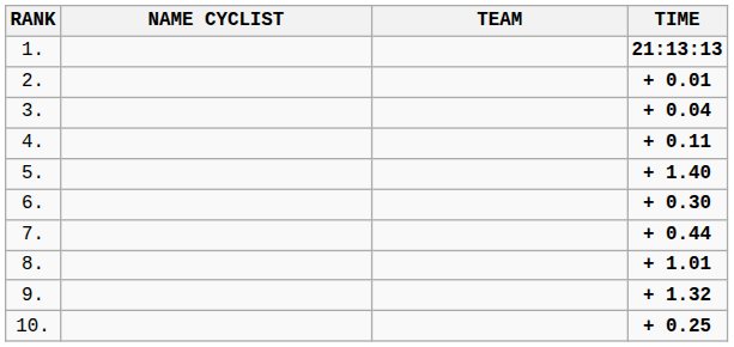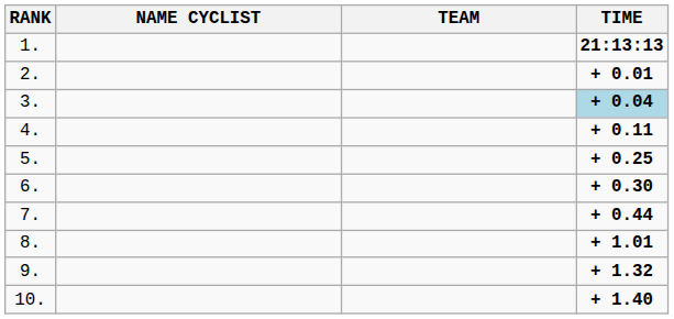 <table class="wikitable" style="font-size:95%;">
 <tr>
 <th>RANK</th>
 <th align="left" style="width: 16em">NAME CYCLIST</th>
 <th align="left" style="width: 13em">TEAM</th>
 <th>TIME</th>
 </tr>
 <tr>
 <td align="center">1.</td>
 <td></td>
 <td></td>
 <td align="center"><strong>21:13:13</strong></td>
 </tr>
 <tr>
 <td align="center">2.</td>
 <td></td>
 <td></td>
 <td align="center"><strong>+ 0.01</strong></td>
 </tr>
 <tr>
 <td align="center">3.</td>
 <td></td>
 <td></td>
-<td align="center"><strong>+ 0.04</strong></td>
+<td align="center" style="background: lightblue;"><strong>+ 0.04</strong></td>
 </tr>
 <tr>
 <td align="center">4.</td>
 <td></td>
 <td></td>
 <td align="center"><strong>+ 0.11</strong></td>
 </tr>
 <tr>
 <td align="center">5.</td>
 <td></td>
 <td></td>
-<td align="center"><strong>+ 1.40</strong></td>
+<td align="center"><strong>+ 0.25</strong></td>
 </tr>
 <tr>
 <td align="center">6.</td>
 <td></td>
 <td></td>
 <td align="center"><strong>+ 0.30</strong></td>
 </tr>
 <tr>
 <td align="center">7.</td>
 <td></td>
 <td></td>
 <td align="center"><strong>+ 0.44</strong></td>
 </tr>
 <tr>
 <td align="center">8.</td>
 <td></td>
 <td></td>
 <td align="center"><strong>+ 1.01</strong></td>
 </tr>
 <tr>
 <td align="center">9.</td>
 <td></td>
 <td></td>
 <td align="center"><strong>+ 1.32</strong></td>
 </tr>
 <tr>
 <td align="center">10.</td>
 <td></td>
 <td></td>
-<td align="center"><strong>+ 0.25</strong></td>
+<td align="center"><strong>+ 1.40</strong></td>
 </tr>
 </table>
